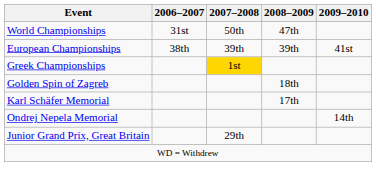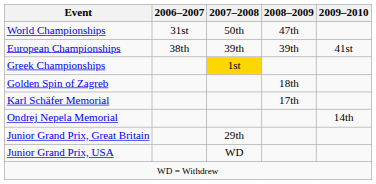 <table class="wikitable" style="text-align:center">
 <tr>
 <th>Event</th>
 <th>2006–2007</th>
 <th>2007–2008</th>
 <th>2008–2009</th>
 <th>2009–2010</th>
 </tr>
 <tr>
 <td align=left><a href='#'>World Championships</a></td>
 <td>31st</td>
 <td>50th</td>
 <td>47th</td>
 <td></td>
 </tr>
 <tr>
 <td align=left><a href='#'>European Championships</a></td>
 <td>38th</td>
 <td>39th</td>
 <td>39th</td>
 <td>41st</td>
 </tr>
 <tr>
 <td align=left><a href='#'>Greek Championships</a></td>
 <td></td>
 <td bgcolor=gold>1st</td>
 <td></td>
 <td></td>
 </tr>
 <tr>
 <td align=left><a href='#'>Golden Spin of Zagreb</a></td>
 <td></td>
 <td></td>
 <td>18th</td>
 <td></td>
 </tr>
 <tr>
 <td align=left><a href='#'>Karl Schäfer Memorial</a></td>
 <td></td>
 <td></td>
 <td>17th</td>
 <td></td>
 </tr>
 <tr>
 <td align=left><a href='#'>Ondrej Nepela Memorial</a></td>
 <td></td>
 <td></td>
 <td></td>
 <td>14th</td>
 </tr>
 <tr>
 <td align=left><a href='#'>Junior Grand Prix, Great Britain</a></td>
 <td></td>
 <td>29th</td>
 <td></td>
 <td></td>
 </tr>
 <tr>
+<td align=left><a href='#'>Junior Grand Prix, USA</a></td>
+<td></td>
+<td>WD</td>
+<td></td>
+<td></td>
+</tr>
+<tr>
 <td colspan=5 align=center><small> WD = Withdrew </small></td>
 </tr>
 </table>
